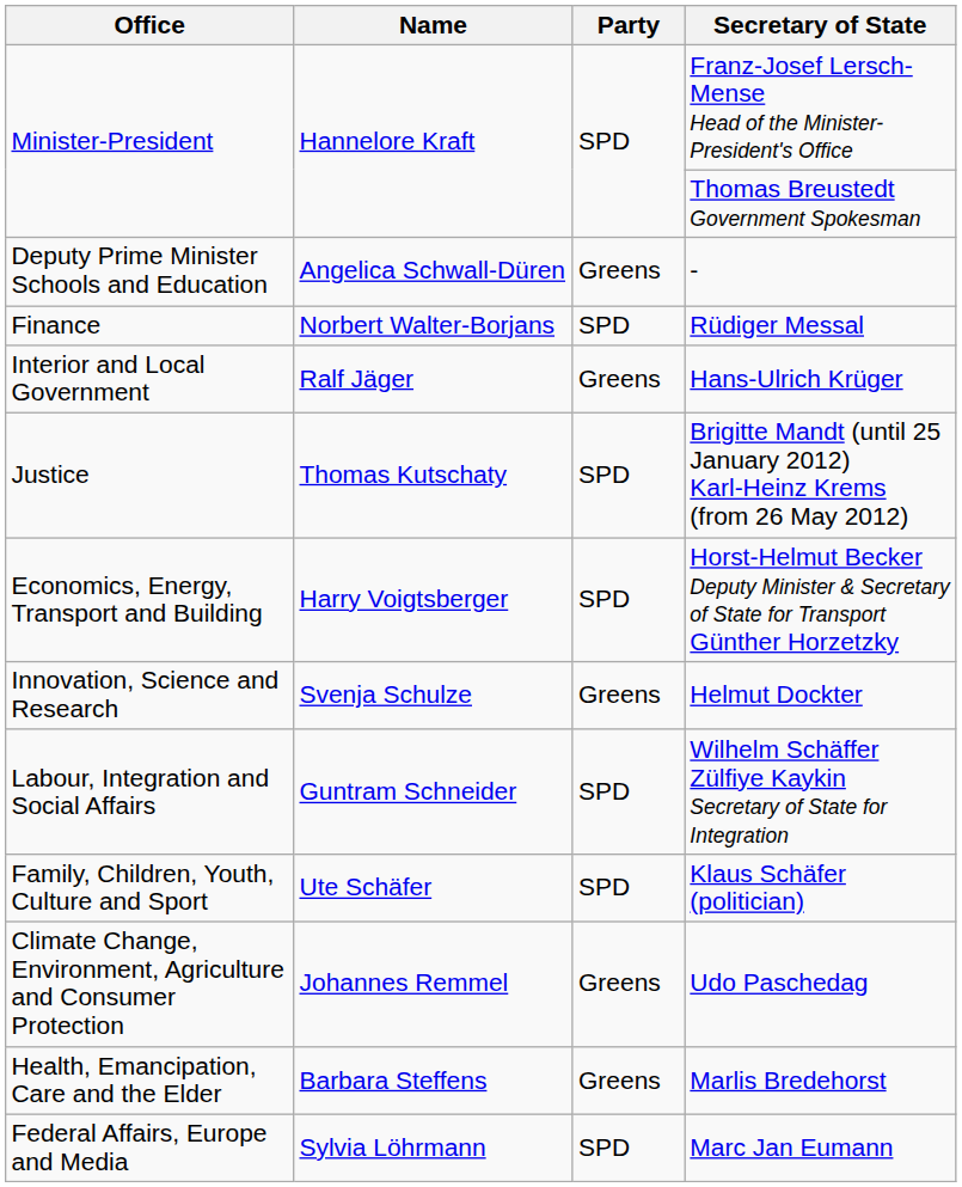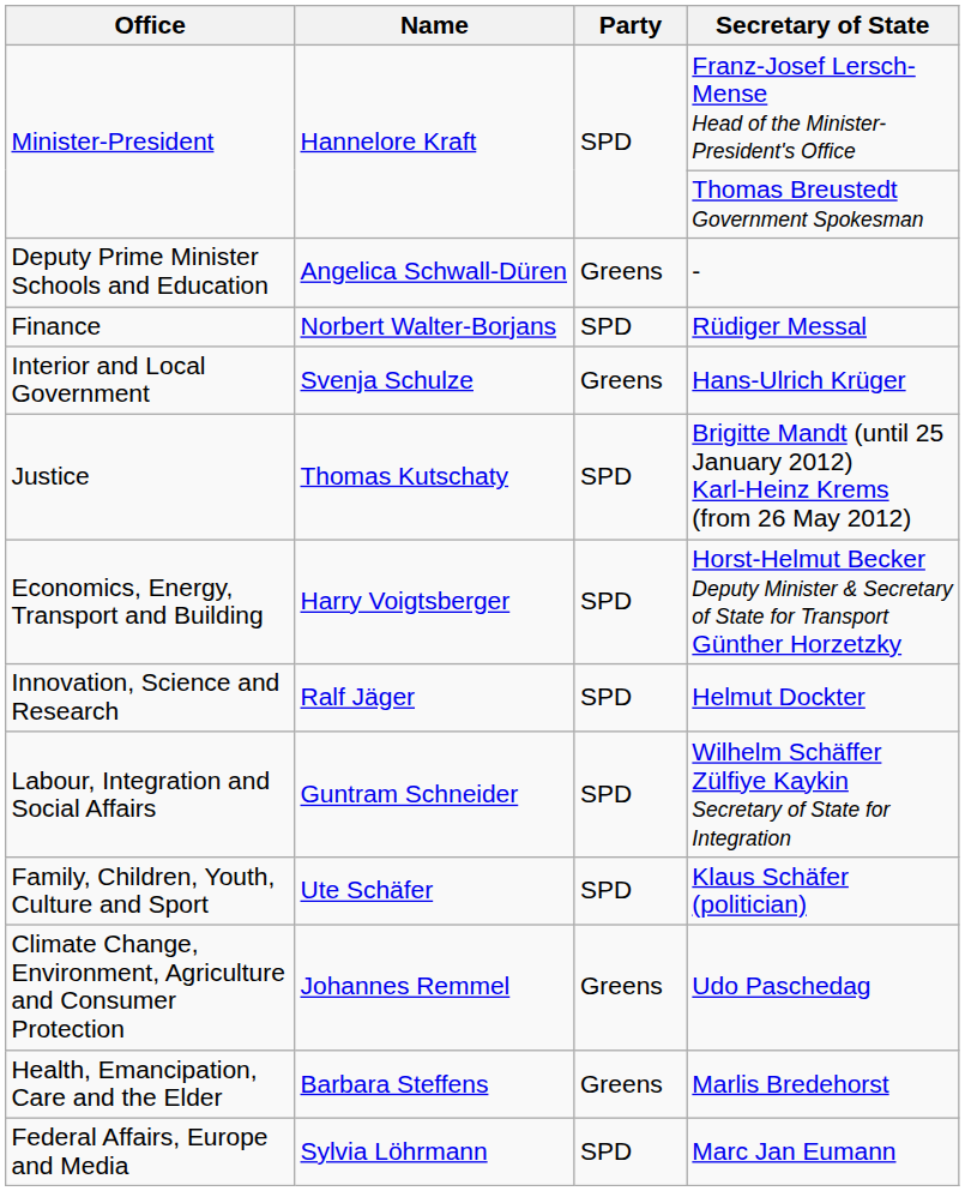 <table class="wikitable">
 <tr>
 <th width="250" bgcolor="#FFDEAD" align="left">Office</th>
 <th width="250" bgcolor="#FFDEAD" align="left">Name</th>
 <th width="75" bgcolor="#FFDEAD" align="left">Party</th>
 <th width="250" bgcolor="#FFDEAD" align="left">Secretary of State</th>
 </tr>
 <tr ---->
 <td rowspan="2"><a href='#'>Minister-President</a></td>
 <td rowspan="2"><a href='#'>Hannelore Kraft</a></td>
 <td rowspan="2">SPD</td>
 <td><a href='#'>Franz-Josef Lersch-Mense</a> <br><small><em>Head of the Minister-President's Office</em></small></td>
 </tr>
 <tr ---->
 <td><a href='#'>Thomas Breustedt</a> <br><small><em>Government Spokesman</em></small></td>
 </tr>
 <tr ---->
 <td>Deputy Prime Minister <br> Schools and Education</td>
 <td><a href='#'>Angelica Schwall-Düren</a></td>
 <td>Greens</td>
 <td>-</td>
 </tr>
 <tr ---->
 <td>Finance</td>
 <td><a href='#'>Norbert Walter-Borjans</a></td>
 <td>SPD</td>
 <td><a href='#'>Rüdiger Messal</a></td>
 </tr>
 <tr ---->
 <td>Interior and Local Government</td>
-<td><a href='#'>Ralf Jäger</a></td>
+<td><a href='#'>Svenja Schulze</a></td>
 <td>Greens</td>
 <td><a href='#'>Hans-Ulrich Krüger</a></td>
 </tr>
 <tr ---->
 <td>Justice</td>
 <td><a href='#'>Thomas Kutschaty</a></td>
 <td>SPD</td>
 <td><a href='#'>Brigitte Mandt</a> (until 25 January 2012)<br><a href='#'>Karl-Heinz Krems</a> (from 26 May 2012)</td>
 </tr>
 <tr ---->
 <td>Economics, Energy, Transport and Building</td>
 <td><a href='#'>Harry Voigtsberger</a></td>
 <td>SPD</td>
 <td><a href='#'>Horst-Helmut Becker</a> <br><small><em>Deputy Minister & Secretary of State for Transport </em></small><br><a href='#'>Günther Horzetzky</a></td>
 </tr>
 <tr ---->
 <td>Innovation, Science and Research</td>
-<td><a href='#'>Svenja Schulze</a></td>
-<td>Greens</td>
+<td><a href='#'>Ralf Jäger</a></td>
+<td>SPD</td>
 <td><a href='#'>Helmut Dockter</a></td>
 </tr>
 <tr ---->
 <td>Labour, Integration and Social Affairs</td>
 <td><a href='#'>Guntram Schneider</a></td>
 <td>SPD</td>
 <td><a href='#'>Wilhelm Schäffer</a> <br> <a href='#'>Zülfiye Kaykin</a><br><small><em>Secretary of State for Integration</em></small></td>
 </tr>
 <tr ---->
 <td>Family, Children, Youth, Culture and Sport</td>
 <td><a href='#'>Ute Schäfer</a></td>
 <td>SPD</td>
 <td><a href='#'>Klaus Schäfer (politician)</a></td>
 </tr>
 <tr ---->
 <td>Climate Change, Environment, Agriculture and Consumer Protection</td>
 <td><a href='#'>Johannes Remmel</a></td>
 <td>Greens</td>
 <td><a href='#'>Udo Paschedag</a></td>
 </tr>
 <tr ---->
 <td>Health, Emancipation, Care and the Elder</td>
 <td><a href='#'>Barbara Steffens</a></td>
 <td>Greens</td>
 <td><a href='#'>Marlis Bredehorst</a></td>
 </tr>
 <tr ---->
 <td>Federal Affairs, Europe and Media</td>
 <td><a href='#'>Sylvia Löhrmann</a></td>
 <td>SPD</td>
 <td><a href='#'>Marc Jan Eumann</a></td>
 </tr>
 </table>
